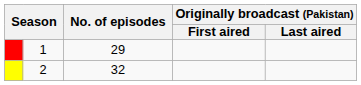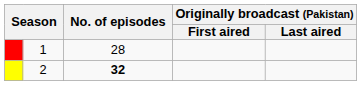 <table class="wikitable" style="text-align:center">
 <tr>
 <th colspan="2" rowspan="2" style="padding: 0 8px">Season</th>
 <th rowspan="2" style="padding: 0 8px">No. of episodes</th>
 <th colspan="2">Originally broadcast <small>(Pakistan)</small></th>
 </tr>
 <tr>
 <th style="padding: 0 8px">First aired</th>
 <th style="padding: 0 8px">Last aired</th>
 </tr>
 <tr>
 <td style="background:#FF0000"></td>
 <td align="center">1</td>
-<td align="center">29</td>
+<td align="center">28</td>
 <td align="center"></td>
 <td align="center"></td>
 </tr>
 <tr>
 <td style="background:#FFFF00"></td>
 <td align="center">2</td>
-<td align="center">32</td>
+<td align="center"><strong>32</strong></td>
 <td align="center"></td>
 <td align="center"></td>
 </tr>
 </table>
